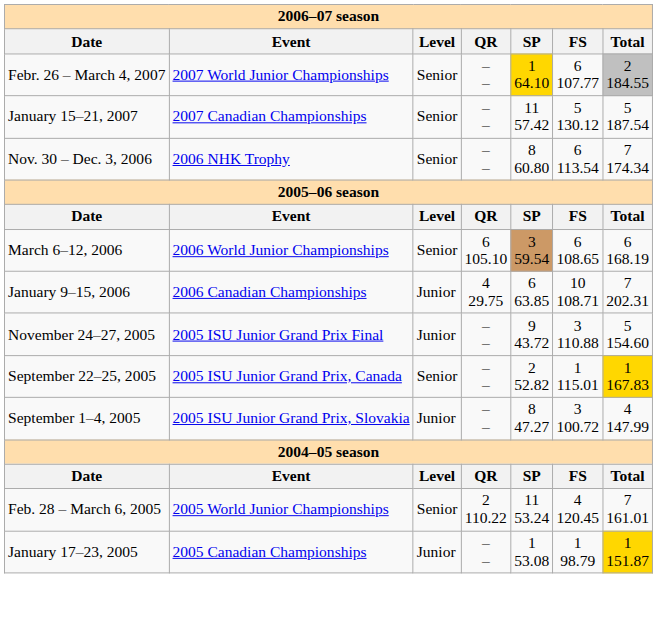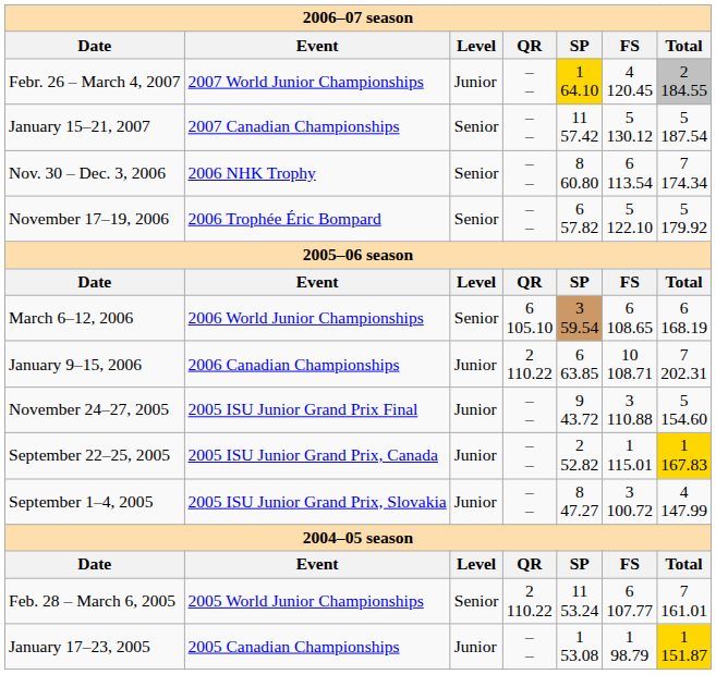 <table class="wikitable">
 <tr>
 <th style="background-color: #ffdead;" colspan=7>2006–07 season</th>
 </tr>
 <tr>
 <th>Date</th>
 <th>Event</th>
 <th>Level</th>
 <th>QR</th>
 <th>SP</th>
 <th>FS</th>
 <th>Total</th>
 </tr>
 <tr>
 <td>Febr. 26 – March 4, 2007</td>
 <td><a href='#'>2007 World Junior Championships</a></td>
-<td>Senior</td>
+<td>Junior</td>
 <td align=center>–<br>–</td>
 <td align=center bgcolor=gold>1<br>64.10</td>
-<td align=center>6<br>107.77</td>
+<td align=center>4<br>120.45</td>
 <td align=center bgcolor=silver>2<br>184.55</td>
 </tr>
 <tr>
 <td>January 15–21, 2007</td>
 <td><a href='#'>2007 Canadian Championships</a></td>
 <td>Senior</td>
 <td align=center>–<br>–</td>
 <td align=center>11<br>57.42</td>
 <td align=center>5<br>130.12</td>
 <td align=center>5<br>187.54</td>
 </tr>
 <tr>
 <td>Nov. 30 – Dec. 3, 2006</td>
 <td><a href='#'>2006 NHK Trophy</a></td>
 <td>Senior</td>
 <td align=center>–<br>–</td>
 <td align=center>8<br>60.80</td>
 <td align=center>6<br>113.54</td>
 <td align=center>7<br>174.34</td>
+</tr>
+<tr>
+<td>November 17–19, 2006</td>
+<td><a href='#'>2006 Trophée Éric Bompard</a></td>
+<td>Senior</td>
+<td align=center>–<br>–</td>
+<td align=center>6<br>57.82</td>
+<td align=center>5<br>122.10</td>
+<td align=center>5<br>179.92</td>
 </tr>
 <tr>
 <th style="background-color: #ffdead;" colspan=7>2005–06 season</th>
 </tr>
 <tr>
 <th>Date</th>
 <th>Event</th>
 <th>Level</th>
 <th>QR</th>
 <th>SP</th>
 <th>FS</th>
 <th>Total</th>
 </tr>
 <tr>
 <td>March 6–12, 2006</td>
 <td><a href='#'>2006 World Junior Championships</a></td>
 <td>Senior</td>
 <td align=center>6<br>105.10</td>
 <td align=center bgcolor=cc9966>3<br>59.54</td>
 <td align=center>6<br>108.65</td>
 <td align=center>6<br>168.19</td>
 </tr>
 <tr>
 <td>January 9–15, 2006</td>
 <td><a href='#'>2006 Canadian Championships</a></td>
 <td>Junior</td>
-<td align=center>4<br>29.75</td>
+<td align=center>2<br>110.22</td>
 <td align=center>6<br>63.85</td>
 <td align=center>10<br>108.71</td>
 <td align=center>7<br>202.31</td>
 </tr>
 <tr>
 <td>November 24–27, 2005</td>
 <td><a href='#'>2005 ISU Junior Grand Prix Final</a></td>
 <td>Junior</td>
 <td align=center>–<br>–</td>
 <td align=center>9<br>43.72</td>
 <td align=center>3<br>110.88</td>
 <td align=center>5<br>154.60</td>
 </tr>
 <tr>
 <td>September 22–25, 2005</td>
 <td><a href='#'>2005 ISU Junior Grand Prix, Canada</a></td>
-<td>Senior</td>
+<td>Junior</td>
 <td align=center>–<br>–</td>
 <td align=center>2<br>52.82</td>
 <td align=center>1<br>115.01</td>
 <td align=center bgcolor=gold>1<br>167.83</td>
 </tr>
 <tr>
 <td>September 1–4, 2005</td>
 <td><a href='#'>2005 ISU Junior Grand Prix, Slovakia</a></td>
 <td>Junior</td>
 <td align=center>–<br>–</td>
 <td align=center>8<br>47.27</td>
 <td align=center>3<br>100.72</td>
 <td align=center>4<br>147.99</td>
 </tr>
 <tr>
 <th style="background-color: #ffdead;" colspan=7>2004–05 season</th>
 </tr>
 <tr>
 <th>Date</th>
 <th>Event</th>
 <th>Level</th>
 <th>QR</th>
 <th>SP</th>
 <th>FS</th>
 <th>Total</th>
 </tr>
 <tr>
 <td>Feb. 28 – March 6, 2005</td>
 <td><a href='#'>2005 World Junior Championships</a></td>
 <td>Senior</td>
 <td align=center>2<br>110.22</td>
 <td align=center>11<br>53.24</td>
-<td align=center>4<br>120.45</td>
+<td align=center>6<br>107.77</td>
 <td align=center>7<br>161.01</td>
 </tr>
 <tr>
 <td>January 17–23, 2005</td>
 <td><a href='#'>2005 Canadian Championships</a></td>
 <td>Junior</td>
 <td align=center>–<br>–</td>
 <td align=center>1<br>53.08</td>
 <td align=center>1<br>98.79</td>
 <td align=center bgcolor=gold>1<br>151.87</td>
 </tr>
 </table>
